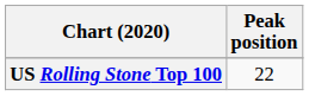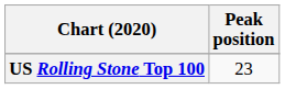 <table class="wikitable sortable plainrowheaders" style="text-align:center">
 <tr>
 <th scope="col">Chart (2020)</th>
 <th scope="col">Peak<br>position</th>
 </tr>
 <tr>
 </tr>
 <tr>
 </tr>
 <tr>
 </tr>
 <tr>
 </tr>
 <tr>
 </tr>
 <tr>
 </tr>
 <tr>
 <th scope="row">US <a href='#'><em>Rolling Stone</em> Top 100</a></th>
-<td>22</td>
+<td>23</td>
 </tr>
 </table>
